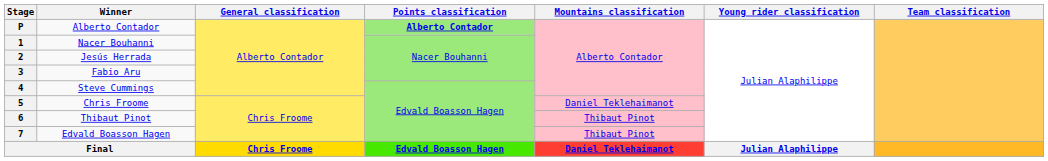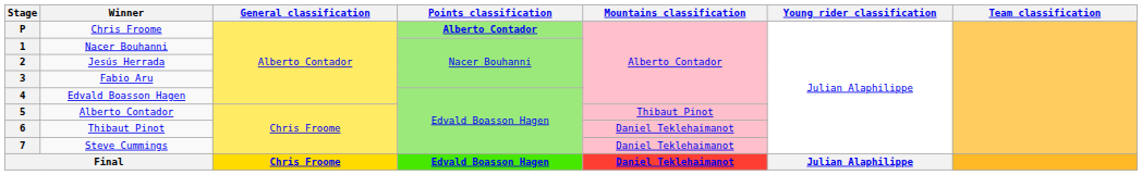 <table class="wikitable" style="text-align: center; font-size:smaller;">
 <tr style="background:#efefef;">
 <th scope="col" style="width:1%;">Stage</th>
 <th scope="col" style="width:14%;">Winner</th>
 <th scope="col" style="width:15%;"><a href='#'>General classification</a><br></th>
 <th scope="col" style="width:15%;"><a href='#'>Points classification</a><br></th>
 <th scope="col" style="width:15%;"><a href='#'>Mountains classification</a><br></th>
 <th scope="col" style="width:15%;"><a href='#'>Young rider classification</a><br></th>
 <th scope="col" style="width:15%;"><a href='#'>Team classification</a><br></th>
 </tr>
 <tr>
 <th scope="row">P</th>
-<td><a href='#'>Alberto Contador</a></td>
+<td><a href='#'>Chris Froome</a></td>
 <td style="background:#FFEB64;"  rowspan=5><a href='#'>Alberto Contador</a></td>
 <td style="background:#9CE97B;"><strong><a href='#'>Alberto Contador</a></strong></td>
 <td style="background:pink" rowspan=5><a href='#'>Alberto Contador</a></td>
 <td style="background:white;" rowspan=8><a href='#'>Julian Alaphilippe</a></td>
 <td style="background:#FFCD5F;" rowspan=8></td>
 </tr>
 <tr>
 <th scope="row">1</th>
 <td><a href='#'>Nacer Bouhanni</a></td>
 <td style="background:#9CE97B;" rowspan=3><a href='#'>Nacer Bouhanni</a></td>
 </tr>
 <tr>
 <th scope="row">2</th>
 <td><a href='#'>Jesús Herrada</a></td>
 </tr>
 <tr>
 <th scope="row">3</th>
 <td><a href='#'>Fabio Aru</a></td>
 </tr>
 <tr>
 <th scope="row">4</th>
-<td><a href='#'>Steve Cummings</a></td>
+<td><a href='#'>Edvald Boasson Hagen</a></td>
 <td style="background:#9CE97B;" rowspan=4><a href='#'>Edvald Boasson Hagen</a></td>
 </tr>
 <tr>
 <th scope="row">5</th>
-<td><a href='#'>Chris Froome</a></td>
+<td><a href='#'>Alberto Contador</a></td>
 <td style="background:#FFEB64;" rowspan=3><a href='#'>Chris Froome</a></td>
-<td style="background:pink"><a href='#'>Daniel Teklehaimanot</a></td>
+<td style="background:pink"><a href='#'>Thibaut Pinot</a></td>
 </tr>
 <tr>
 <th scope="row">6</th>
 <td><a href='#'>Thibaut Pinot</a></td>
-<td style="background:pink"><a href='#'>Thibaut Pinot</a></td>
+<td style="background:pink"><a href='#'>Daniel Teklehaimanot</a></td>
 </tr>
 <tr>
 <th scope="row">7</th>
-<td><a href='#'>Edvald Boasson Hagen</a></td>
-<td style="background:pink"><a href='#'>Thibaut Pinot</a></td>
+<td><a href='#'>Steve Cummings</a></td>
+<td style="background:pink"><a href='#'>Daniel Teklehaimanot</a></td>
 </tr>
 <tr>
 <th scope="row" colspan="2">Final</th>
 <th style="background:#FFDB00;"><a href='#'>Chris Froome</a></th>
 <th style="background:#46E800;"><a href='#'>Edvald Boasson Hagen</a></th>
 <th style="background:#FF3E33;"><a href='#'>Daniel Teklehaimanot</a></th>
 <th style="background:offwhite;"><a href='#'>Julian Alaphilippe</a></th>
 <th style="background:#FFB927;"></th>
 </tr>
 </table>
